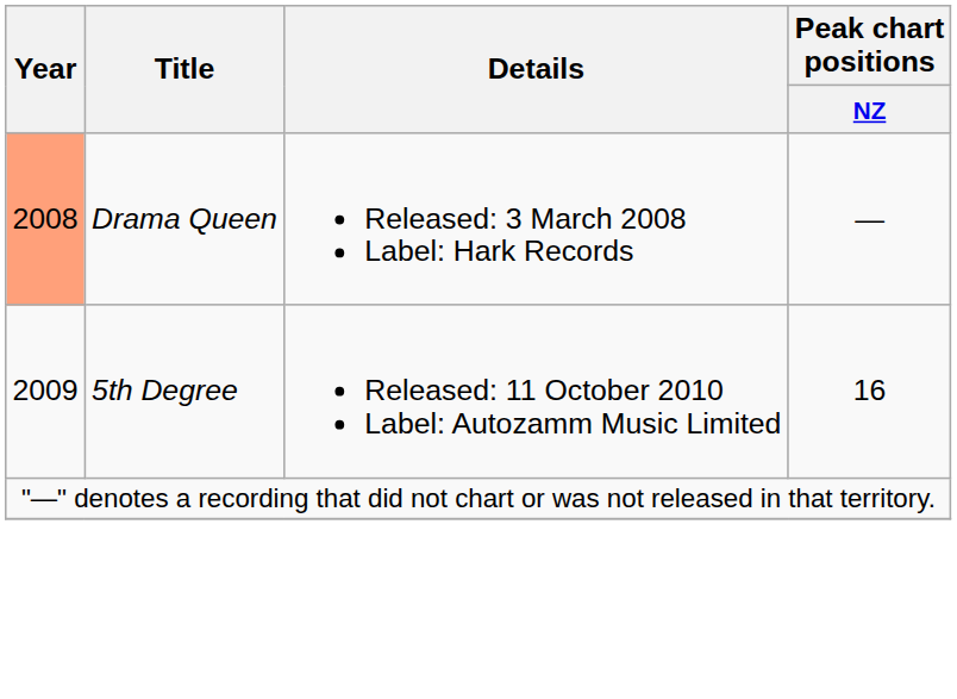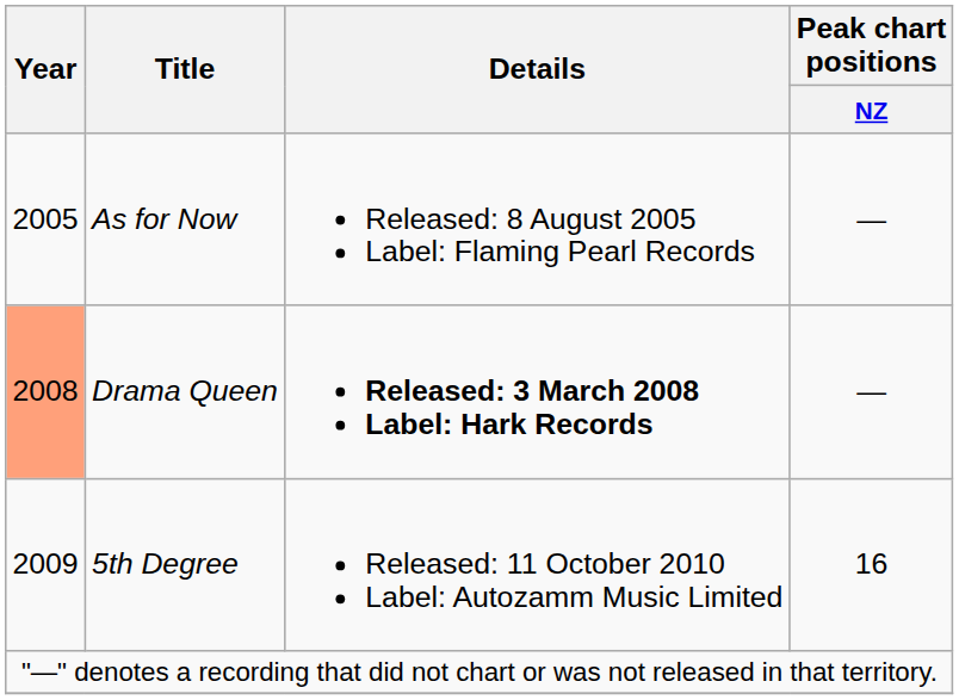 <table class="wikitable plainrowheaders">
 <tr>
 <th rowspan="2">Year</th>
 <th rowspan="2">Title</th>
 <th rowspan="2">Details</th>
 <th>Peak chart<br>positions</th>
 </tr>
 <tr>
 <th><small><a href='#'>NZ</a></small></th>
 </tr>
 <tr>
+<td>2005</td>
+<td><em>As for Now</em></td>
+<td><br><ul><li>Released: 8 August 2005</li><li>Label: Flaming Pearl Records</li></ul></td>
+<td align="center">—</td>
+</tr>
+<tr>
 <td style="background: lightsalmon;">2008</td>
 <td><em>Drama Queen</em></td>
-<td><br><ul><li>Released: 3 March 2008</li><li>Label: Hark Records</li></ul></td>
+<td><strong><br><ul><li>Released: 3 March 2008</li><li>Label: Hark Records</li></ul></strong></td>
 <td align="center">—</td>
 </tr>
 <tr>
 <td>2009</td>
 <td><em>5th Degree</em></td>
 <td><br><ul><li>Released: 11 October 2010</li><li>Label: Autozamm Music Limited</li></ul></td>
 <td align="center">16</td>
 </tr>
 <tr>
 <td colspan="4" style="font-size:90%" align="center">"—" denotes a recording that did not chart or was not released in that territory.</td>
 </tr>
 <tr>
 </tr>
 </table>
